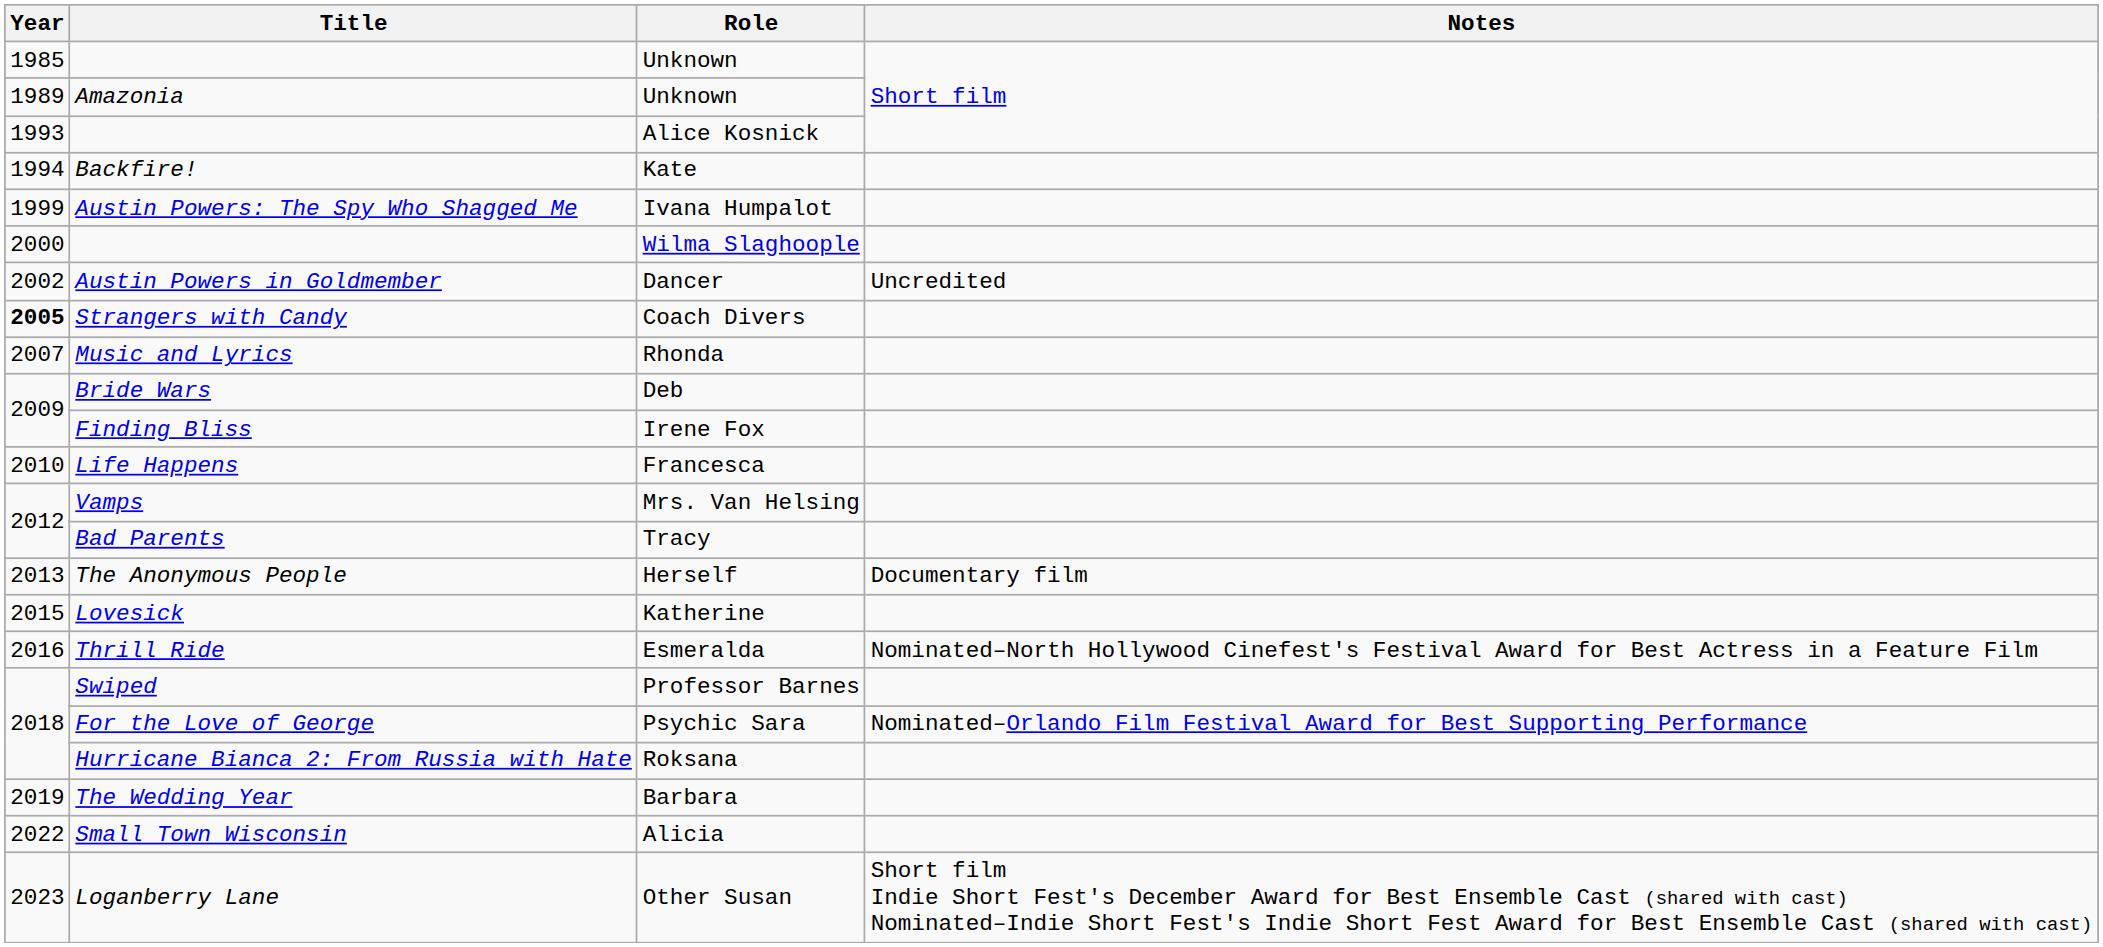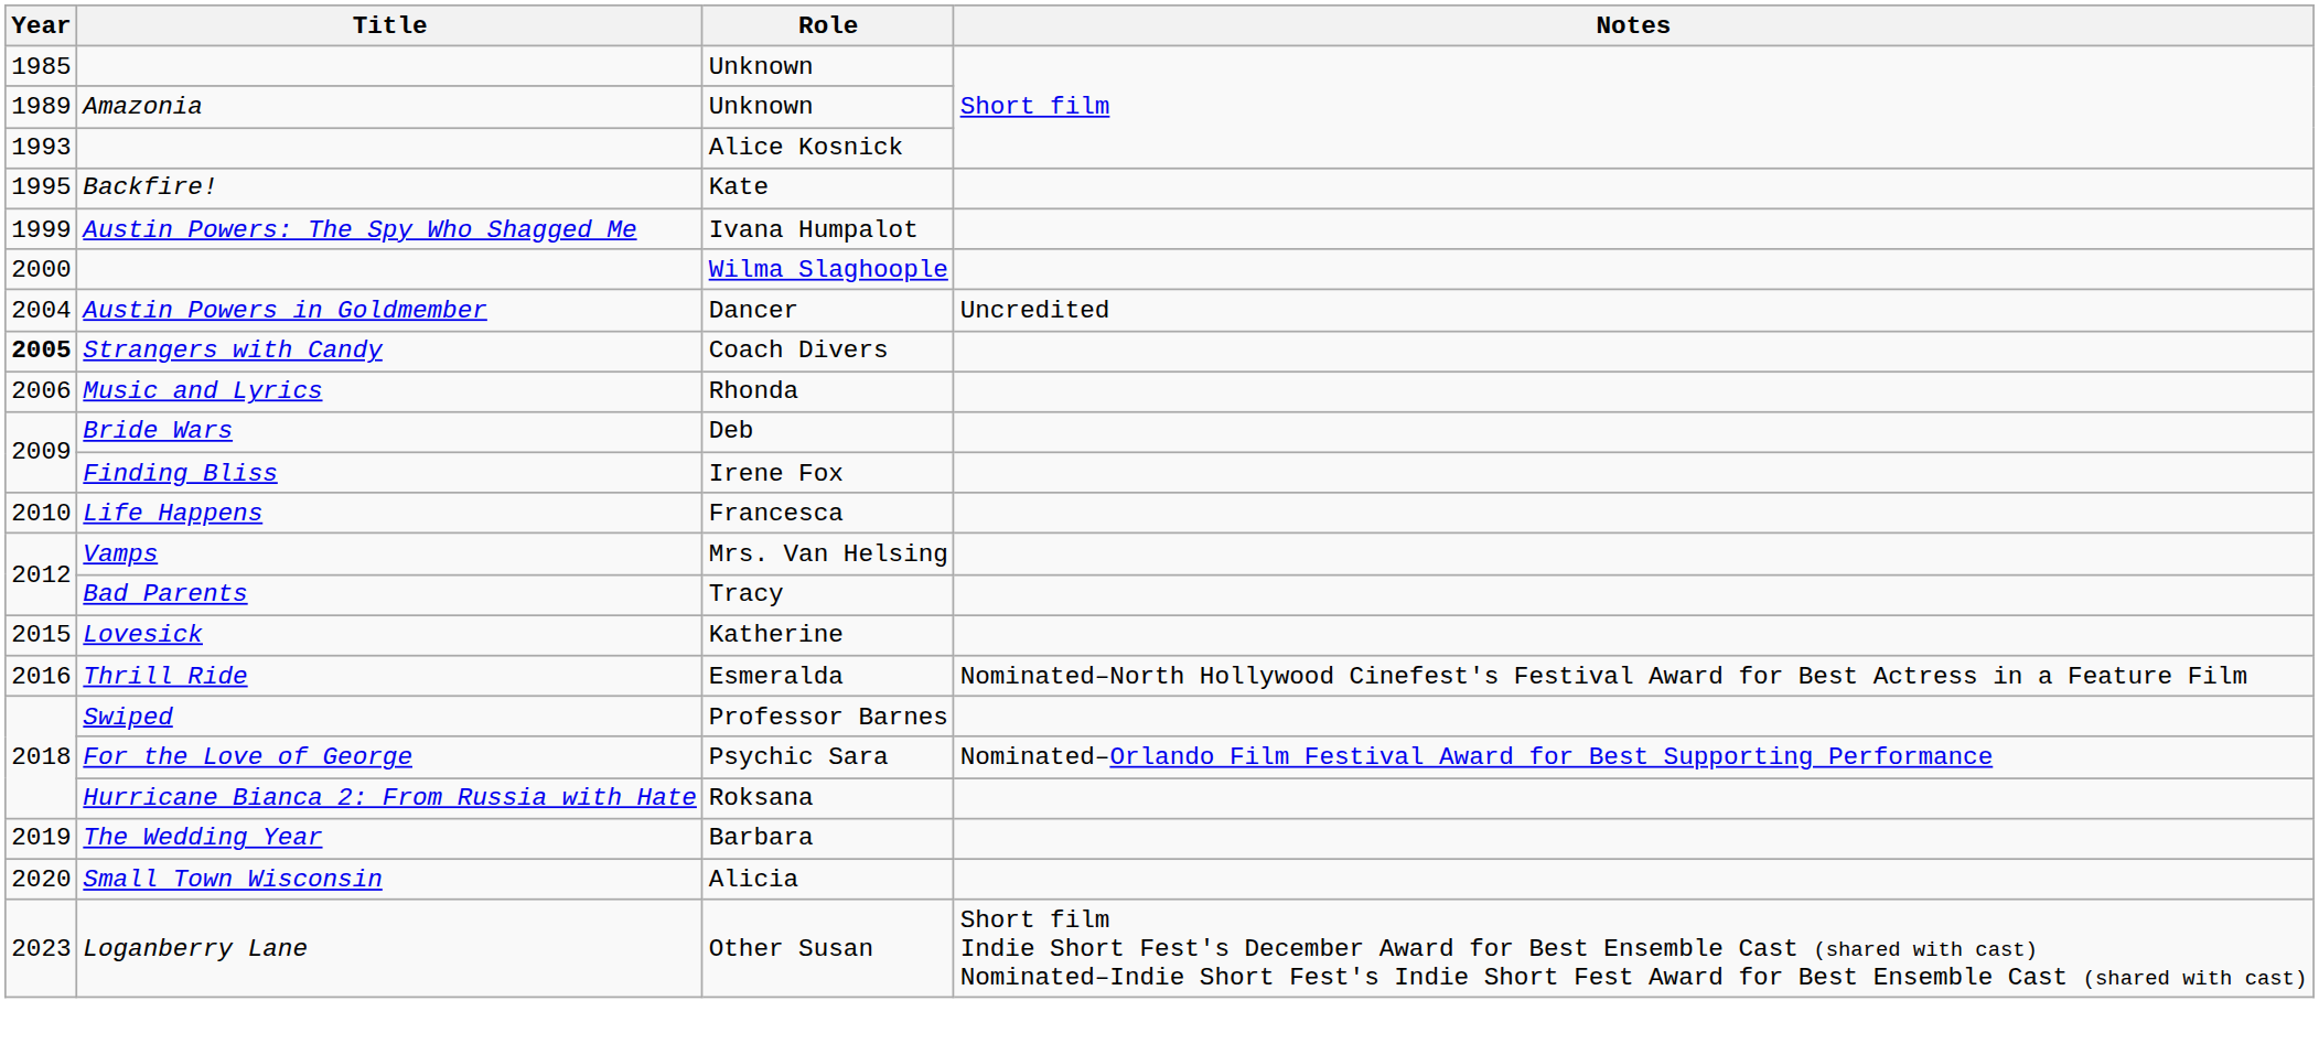 <table class="wikitable sortable">
 <tr>
 <th>Year</th>
 <th>Title</th>
 <th>Role</th>
 <th class="unsortable">Notes</th>
 </tr>
 <tr>
 <td>1985</td>
 <td><em></em></td>
 <td>Unknown</td>
 <td rowspan="3"><a href='#'>Short film</a></td>
 </tr>
 <tr>
 <td>1989</td>
 <td><em>Amazonia</em></td>
 <td>Unknown</td>
 </tr>
 <tr>
 <td>1993</td>
 <td><em></em></td>
 <td>Alice Kosnick</td>
 </tr>
 <tr>
-<td>1994</td>
+<td>1995</td>
 <td><em>Backfire!</em></td>
 <td>Kate</td>
 <td></td>
 </tr>
 <tr>
 <td>1999</td>
 <td><em><a href='#'>Austin Powers: The Spy Who Shagged Me</a></em></td>
 <td>Ivana Humpalot</td>
 <td></td>
 </tr>
 <tr>
 <td>2000</td>
 <td><em></em></td>
 <td><a href='#'>Wilma Slaghoople</a></td>
 <td></td>
 </tr>
 <tr>
-<td>2002</td>
+<td>2004</td>
 <td><em><a href='#'>Austin Powers in Goldmember</a></em></td>
 <td>Dancer</td>
 <td>Uncredited</td>
 </tr>
 <tr>
 <td><strong>2005</strong></td>
 <td><em><a href='#'>Strangers with Candy</a></em></td>
 <td>Coach Divers</td>
 <td></td>
 </tr>
 <tr>
-<td>2007</td>
+<td>2006</td>
 <td><em><a href='#'>Music and Lyrics</a></em></td>
 <td>Rhonda</td>
 <td></td>
 </tr>
 <tr>
 <td rowspan="2">2009</td>
 <td><em><a href='#'>Bride Wars</a></em></td>
 <td>Deb</td>
 <td></td>
 </tr>
 <tr>
 <td><em><a href='#'>Finding Bliss</a></em></td>
 <td>Irene Fox</td>
 <td></td>
 </tr>
 <tr>
 <td>2010</td>
 <td><em><a href='#'>Life Happens</a></em></td>
 <td>Francesca</td>
 <td></td>
 </tr>
 <tr>
 <td rowspan="2">2012</td>
 <td><em><a href='#'>Vamps</a></em></td>
 <td>Mrs. Van Helsing</td>
 <td></td>
 </tr>
 <tr>
 <td><em><a href='#'>Bad Parents</a></em></td>
 <td>Tracy</td>
 <td></td>
-</tr>
-<tr>
-<td>2013</td>
-<td><em>The Anonymous People</em></td>
-<td>Herself</td>
-<td>Documentary film</td>
 </tr>
 <tr>
 <td>2015</td>
 <td><em><a href='#'>Lovesick</a></em></td>
 <td>Katherine</td>
 <td></td>
 </tr>
 <tr>
 <td>2016</td>
 <td><em><a href='#'>Thrill Ride</a></em></td>
 <td>Esmeralda</td>
 <td>Nominated–North Hollywood Cinefest's Festival Award for Best Actress in a Feature Film</td>
 </tr>
 <tr>
 <td rowspan="3">2018</td>
 <td><em><a href='#'>Swiped</a></em></td>
 <td>Professor Barnes</td>
 <td></td>
 </tr>
 <tr>
 <td><em><a href='#'>For the Love of George</a></em></td>
 <td>Psychic Sara</td>
 <td>Nominated–<a href='#'>Orlando Film Festival Award for Best Supporting Performance</a></td>
 </tr>
 <tr>
 <td><em><a href='#'>Hurricane Bianca 2: From Russia with Hate</a></em></td>
 <td>Roksana</td>
 <td></td>
 </tr>
 <tr>
 <td>2019</td>
 <td><em><a href='#'>The Wedding Year</a></em></td>
 <td>Barbara</td>
 <td></td>
 </tr>
 <tr>
-<td>2022</td>
+<td>2020</td>
 <td><em><a href='#'>Small Town Wisconsin</a></em></td>
 <td>Alicia</td>
 <td></td>
 </tr>
 <tr>
 <td>2023</td>
 <td><em>Loganberry Lane</em></td>
 <td>Other Susan</td>
 <td>Short film<br>Indie Short Fest's December Award for Best Ensemble Cast <small>(shared with cast)</small><br>Nominated–Indie Short Fest's Indie Short Fest Award for Best Ensemble Cast <small>(shared with cast)</small></td>
 </tr>
 </table>
